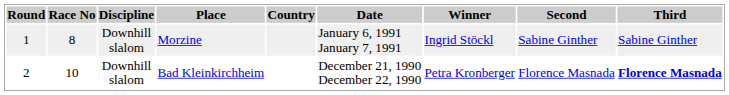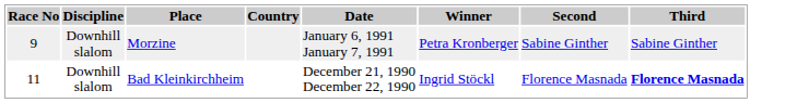 <table border="0" style="border: 1px solid #999; background-color:#FFFFFF; text-align:center">
 <tr align="center" bgcolor="#CCCCCC">
-<th>Round</th>
 <th>Race No</th>
 <th>Discipline</th>
 <th>Place</th>
 <th>Country</th>
 <th>Date</th>
 <th>Winner</th>
 <th>Second</th>
 <th>Third</th>
 </tr>
 <tr bgcolor="#EFEFEF">
-<td>1</td>
-<td>8</td>
+<td>9</td>
 <td>Downhill<br>slalom</td>
 <td align="left"><a href='#'>Morzine</a></td>
 <td align="left"></td>
 <td align="left">January 6, 1991<br>January 7, 1991</td>
-<td align="left"> <a href='#'>Ingrid Stöckl</a></td>
+<td align="left"> <a href='#'>Petra Kronberger</a></td>
 <td align="left"> <a href='#'>Sabine Ginther</a></td>
 <td align="left"> <a href='#'>Sabine Ginther</a></td>
 </tr>
 <tr>
-<td>2</td>
-<td>10</td>
+<td>11</td>
 <td>Downhill<br>slalom</td>
 <td align="left"><a href='#'>Bad Kleinkirchheim</a></td>
 <td align="left"></td>
 <td align="left">December 21, 1990<br>December 22, 1990</td>
-<td align="left"> <a href='#'>Petra Kronberger</a></td>
+<td align="left"> <a href='#'>Ingrid Stöckl</a></td>
 <td align="left"> <a href='#'>Florence Masnada</a></td>
 <td align="left"><strong> <a href='#'>Florence Masnada</a></strong></td>
 </tr>
 </table>
